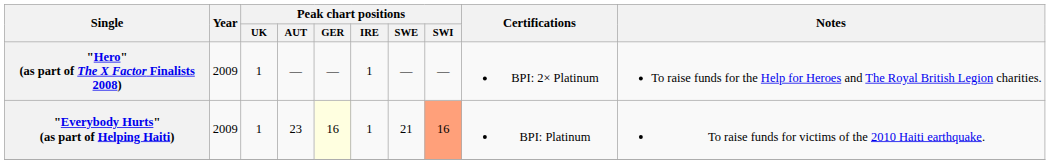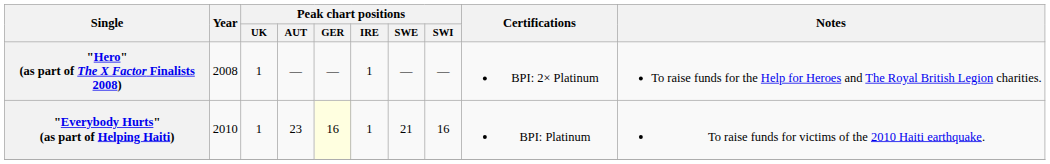 <table class="wikitable plainrowheaders" style="text-align:center;">
 <tr>
 <th scope="col" rowspan="2" style="width:16em;">Single</th>
 <th scope="col" rowspan="2" style="width:1em;">Year</th>
 <th scope="col" colspan="6">Peak chart positions</th>
 <th scope="col" rowspan="2" style="width:12em;">Certifications</th>
 <th scope="col" rowspan="2">Notes</th>
 </tr>
 <tr>
 <th scope="col" style="width:3em;font-size:85%;">UK<br></th>
 <th scope="col" style="width:3em;font-size:85%;">AUT<br></th>
 <th scope="col" style="width:3em;font-size:85%;">GER<br></th>
 <th scope="col" style="width:3em;font-size:85%;">IRE<br></th>
 <th scope="col" style="width:3em;font-size:85%;">SWE<br></th>
 <th scope="col" style="width:3em;font-size:85%;">SWI<br></th>
 </tr>
 <tr>
 <th scope="row">"<a href='#'>Hero</a>"<br><span>(as part of <a href='#'><em>The X Factor</em> Finalists 2008</a>)</span></th>
-<td>2009</td>
+<td>2008</td>
 <td>1</td>
 <td>—</td>
 <td>—</td>
 <td>1</td>
 <td>—</td>
 <td>—</td>
 <td><br><ul><li>BPI: 2× Platinum</li></ul></td>
 <td><br><ul><li>To raise funds for the <a href='#'>Help for Heroes</a> and <a href='#'>The Royal British Legion</a> charities.</li></ul></td>
 </tr>
 <tr>
 <th scope="row">"<a href='#'>Everybody Hurts</a>"<br><span>(as part of <a href='#'>Helping Haiti</a>)</span></th>
-<td>2009</td>
+<td>2010</td>
 <td>1</td>
 <td>23</td>
 <td style="background: lightyellow;">16</td>
 <td>1</td>
 <td>21</td>
-<td style="background: lightsalmon;">16</td>
+<td>16</td>
 <td><br><ul><li>BPI: Platinum</li></ul></td>
 <td><br><ul><li>To raise funds for victims of the <a href='#'>2010 Haiti earthquake</a>.</li></ul></td>
 </tr>
 <tr>
 </tr>
 </table>
